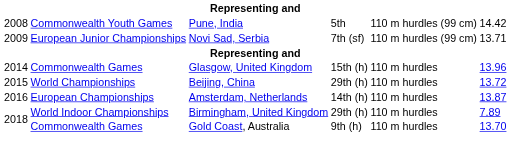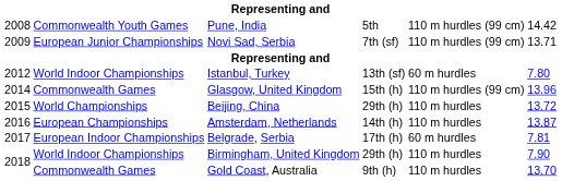 <table>
 <tr>
 <th colspan="6">Representing  and </th>
 </tr>
 <tr>
 <td>2008</td>
 <td><a href='#'>Commonwealth Youth Games</a></td>
 <td><a href='#'>Pune, India</a></td>
 <td>5th</td>
 <td>110 m hurdles (99 cm)</td>
 <td>14.42</td>
 </tr>
 <tr>
 <td>2009</td>
 <td><a href='#'>European Junior Championships</a></td>
 <td><a href='#'>Novi Sad, Serbia</a></td>
 <td>7th (sf)</td>
 <td>110 m hurdles (99 cm)</td>
 <td>13.71</td>
 </tr>
 <tr>
 <th colspan="6">Representing  and </th>
 </tr>
 <tr>
+<td>2012</td>
+<td><a href='#'>World Indoor Championships</a></td>
+<td><a href='#'>Istanbul, Turkey</a></td>
+<td>13th (sf)</td>
+<td>60 m hurdles</td>
+<td><a href='#'>7.80</a></td>
+</tr>
+<tr>
 <td>2014</td>
 <td><a href='#'>Commonwealth Games</a></td>
 <td><a href='#'>Glasgow, United Kingdom</a></td>
 <td>15th (h)</td>
-<td>110 m hurdles</td>
+<td>110 m hurdles (99 cm)</td>
 <td><a href='#'>13.96</a></td>
 </tr>
 <tr>
 <td>2015</td>
 <td><a href='#'>World Championships</a></td>
 <td><a href='#'>Beijing, China</a></td>
 <td>29th (h)</td>
 <td>110 m hurdles</td>
 <td><a href='#'>13.72</a></td>
 </tr>
 <tr>
 <td>2016</td>
 <td><a href='#'>European Championships</a></td>
 <td><a href='#'>Amsterdam, Netherlands</a></td>
 <td>14th (h)</td>
 <td>110 m hurdles</td>
 <td><a href='#'>13.87</a></td>
 </tr>
 <tr>
+<td>2017</td>
+<td><a href='#'>European Indoor Championships</a></td>
+<td><a href='#'>Belgrade</a>, <a href='#'>Serbia</a></td>
+<td>17th (h)</td>
+<td>60 m hurdles</td>
+<td><a href='#'>7.81</a></td>
+</tr>
+<tr>
 <td rowspan=2>2018</td>
 <td><a href='#'>World Indoor Championships</a></td>
 <td><a href='#'>Birmingham, United Kingdom</a></td>
 <td>29th (h)</td>
 <td>110 m hurdles</td>
-<td><a href='#'>7.89</a></td>
+<td><a href='#'>7.90</a></td>
 </tr>
 <tr>
 <td><a href='#'>Commonwealth Games</a></td>
 <td><a href='#'>Gold Coast</a>, Australia</td>
 <td>9th (h)</td>
 <td>110 m hurdles</td>
 <td><a href='#'>13.70</a></td>
 </tr>
 <tr>
 </tr>
 </table>
